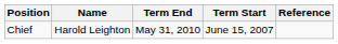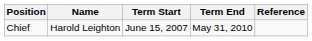 <table class="wikitable">
 <tr>
 <th>Position</th>
 <th>Name</th>
+<th>Term Start</th>
 <th>Term End</th>
-<th>Term Start</th>
 <th>Reference</th>
 </tr>
 <tr>
 <td>Chief</td>
 <td>Harold Leighton</td>
+<td>June 15, 2007</td>
 <td>May 31, 2010</td>
-<td>June 15, 2007</td>
 <td></td>
 </tr>
 </table>
